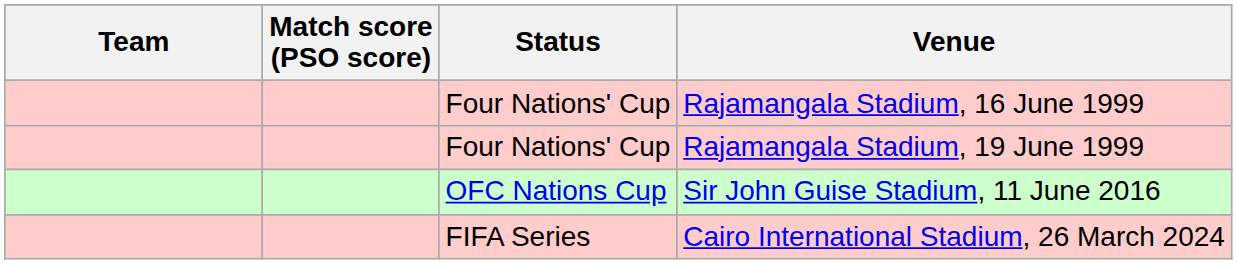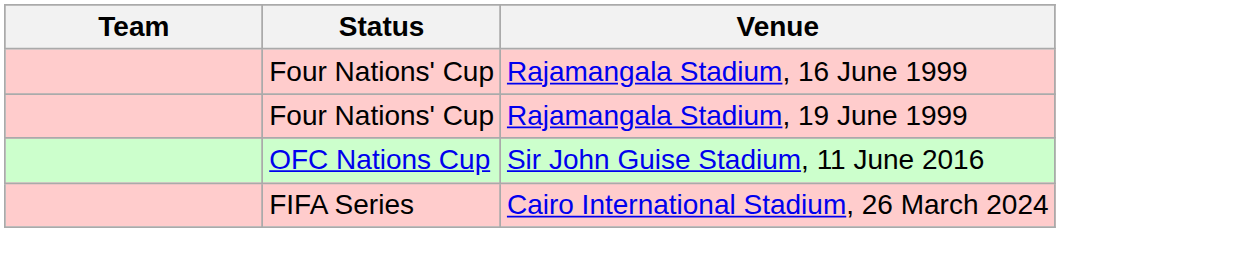 <table class="wikitable">
 <tr>
 <th width=140>Team</th>
-<th>Match score <br> (PSO score)</th>
 <th>Status</th>
 <th>Venue</th>
 </tr>
 <tr bgcolor=#FFCCCC>
-<td></td>
 <td></td>
 <td>Four Nations' Cup</td>
 <td> <a href='#'>Rajamangala Stadium</a>, 16 June 1999</td>
 </tr>
 <tr bgcolor=#FFCCCC>
 <td></td>
-<td></td>
 <td>Four Nations' Cup</td>
 <td> <a href='#'>Rajamangala Stadium</a>, 19 June 1999</td>
 </tr>
 <tr bgcolor=#CCFFCC>
-<td></td>
 <td></td>
 <td><a href='#'>OFC Nations Cup</a></td>
 <td> <a href='#'>Sir John Guise Stadium</a>, 11 June 2016</td>
 </tr>
 <tr bgcolor=#FFCCCC>
 <td></td>
-<td></td>
 <td>FIFA Series</td>
 <td> <a href='#'>Cairo International Stadium</a>, 26 March 2024</td>
 </tr>
 </table>
